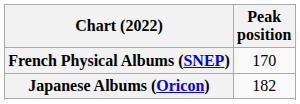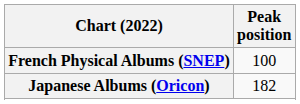 <table class="wikitable sortable plainrowheaders" style="text-align:center">
 <tr>
 <th scope="col">Chart (2022)</th>
 <th scope="col">Peak<br>position</th>
 </tr>
 <tr>
 </tr>
 <tr>
 </tr>
 <tr>
 </tr>
 <tr>
 <th scope="row">French Physical Albums (<a href='#'>SNEP</a>)</th>
-<td>170</td>
+<td>100</td>
 </tr>
 <tr>
 </tr>
 <tr>
 <th scope="row">Japanese Albums (<a href='#'>Oricon</a>)</th>
 <td>182</td>
 </tr>
 <tr>
 </tr>
 <tr>
 </tr>
 <tr>
 </tr>
 <tr>
 </tr>
 <tr>
 </tr>
 <tr>
 </tr>
 <tr>
 </tr>
 <tr>
 </tr>
 <tr>
 </tr>
 <tr>
 </tr>
 </table>
